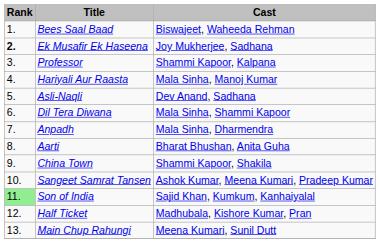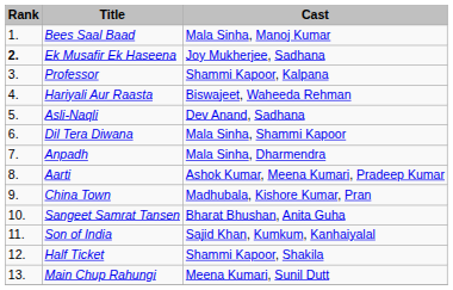 <table class="wikitable">
 <tr bgcolor="silver" align="center">
 <td rowspan="1"><strong>Rank</strong></td>
 <td rowspan="1"><strong>Title</strong></td>
 <td rowspan="1"><strong>Cast</strong></td>
 </tr>
 <tr>
 <td>1.</td>
 <td><em><a href='#'>Bees Saal Baad</a></em></td>
-<td><a href='#'>Biswajeet</a>, <a href='#'>Waheeda Rehman</a></td>
+<td><a href='#'>Mala Sinha</a>, <a href='#'>Manoj Kumar</a></td>
 </tr>
 <tr>
 <td><strong>2.</strong></td>
 <td><em><a href='#'>Ek Musafir Ek Haseena</a></em></td>
 <td><a href='#'>Joy Mukherjee</a>, <a href='#'>Sadhana</a></td>
 </tr>
 <tr>
 <td>3.</td>
 <td><em><a href='#'>Professor</a></em></td>
 <td><a href='#'>Shammi Kapoor</a>, <a href='#'>Kalpana</a></td>
 </tr>
 <tr>
 <td>4.</td>
 <td><em><a href='#'>Hariyali Aur Raasta</a></em></td>
-<td><a href='#'>Mala Sinha</a>, <a href='#'>Manoj Kumar</a></td>
+<td><a href='#'>Biswajeet</a>, <a href='#'>Waheeda Rehman</a></td>
 </tr>
 <tr>
 <td>5.</td>
 <td><em><a href='#'>Asli-Naqli</a></em></td>
 <td><a href='#'>Dev Anand</a>, <a href='#'>Sadhana</a></td>
 </tr>
 <tr>
 <td>6.</td>
 <td><em><a href='#'>Dil Tera Diwana</a></em></td>
 <td><a href='#'>Mala Sinha</a>, <a href='#'>Shammi Kapoor</a></td>
 </tr>
 <tr>
 <td>7.</td>
 <td><em><a href='#'>Anpadh</a></em></td>
 <td><a href='#'>Mala Sinha</a>, <a href='#'>Dharmendra</a></td>
 </tr>
 <tr>
 <td>8.</td>
 <td><em><a href='#'>Aarti</a></em></td>
-<td><a href='#'>Bharat Bhushan</a>, <a href='#'>Anita Guha</a></td>
+<td><a href='#'>Ashok Kumar</a>, <a href='#'>Meena Kumari</a>, <a href='#'>Pradeep Kumar</a></td>
 </tr>
 <tr>
 <td>9.</td>
 <td><em><a href='#'>China Town</a></em></td>
-<td><a href='#'>Shammi Kapoor</a>, <a href='#'>Shakila</a></td>
+<td><a href='#'>Madhubala</a>, <a href='#'>Kishore Kumar</a>, <a href='#'>Pran</a></td>
 </tr>
 <tr>
 <td>10.</td>
 <td><em><a href='#'>Sangeet Samrat Tansen</a></em></td>
-<td><a href='#'>Ashok Kumar</a>, <a href='#'>Meena Kumari</a>, <a href='#'>Pradeep Kumar</a></td>
+<td><a href='#'>Bharat Bhushan</a>, <a href='#'>Anita Guha</a></td>
 </tr>
 <tr>
-<td style="background: lightgreen;">11.</td>
+<td>11.</td>
 <td><a href='#'><em>Son of India</em></a></td>
 <td><a href='#'>Sajid Khan</a>, <a href='#'>Kumkum</a>, <a href='#'>Kanhaiyalal</a></td>
 </tr>
 <tr>
 <td>12.</td>
 <td><em><a href='#'>Half Ticket</a></em></td>
-<td><a href='#'>Madhubala</a>, <a href='#'>Kishore Kumar</a>, <a href='#'>Pran</a></td>
+<td><a href='#'>Shammi Kapoor</a>, <a href='#'>Shakila</a></td>
 </tr>
 <tr>
 <td>13.</td>
 <td><em><a href='#'>Main Chup Rahungi</a></em></td>
 <td><a href='#'>Meena Kumari</a>, <a href='#'>Sunil Dutt</a></td>
 </tr>
 <tr>
 </tr>
 </table>
